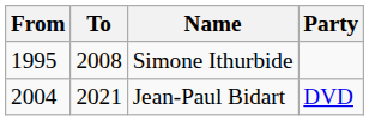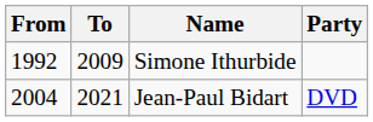 <table class="wikitable">
 <tr>
 <th>From</th>
 <th>To</th>
 <th>Name</th>
 <th>Party</th>
 </tr>
 <tr>
-<td>1995</td>
-<td>2008</td>
+<td>1992</td>
+<td>2009</td>
 <td>Simone Ithurbide</td>
 <td></td>
 </tr>
 <tr>
 <td>2004</td>
 <td>2021</td>
 <td>Jean-Paul Bidart</td>
 <td><a href='#'>DVD</a></td>
 </tr>
 </table>
